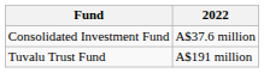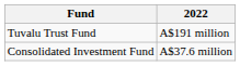 <table class="wikitable">
 <tr>
 <th>Fund</th>
 <th>2022</th>
 </tr>
 <tr>
+<td>Tuvalu Trust Fund</td>
+<td>A$191 million</td>
+</tr>
+<tr>
 <td>Consolidated Investment Fund</td>
 <td>A$37.6 million</td>
 </tr>
-<tr>
-<td>Tuvalu Trust Fund</td>
-<td>A$191 million</td>
-</tr>
 </table>
